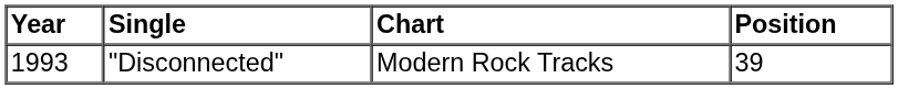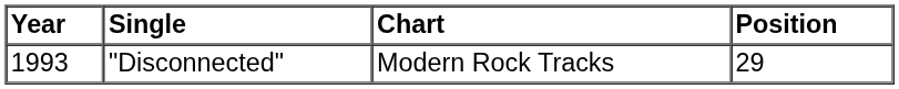 <table border=1 cellspacing=0 cellpadding=2 width="550px">
 <tr>
 <th align="left">Year</th>
 <th align="left">Single</th>
 <th align="left">Chart</th>
 <th align="left">Position</th>
 </tr>
 <tr>
 <td align="left">1993</td>
 <td align="left">"Disconnected"</td>
 <td align="left">Modern Rock Tracks</td>
-<td align="left">39</td>
+<td align="left">29</td>
 </tr>
 </table>
